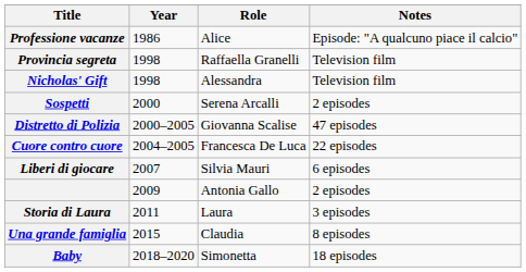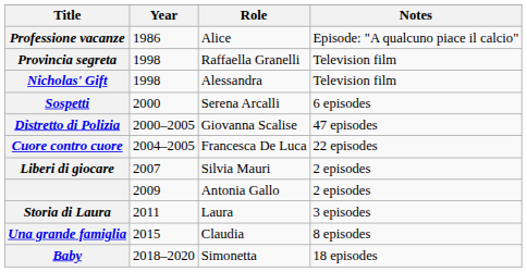 <table class="wikitable">
 <tr>
 </tr>
 <tr>
 <th>Title</th>
 <th>Year</th>
 <th>Role</th>
 <th>Notes</th>
 </tr>
 <tr>
 <th><em>Professione vacanze</em></th>
 <td>1986</td>
 <td>Alice</td>
 <td>Episode: "A qualcuno piace il calcio"</td>
 </tr>
 <tr>
 <th><em>Provincia segreta</em></th>
 <td>1998</td>
 <td>Raffaella Granelli</td>
 <td>Television film</td>
 </tr>
 <tr>
 <th><em><a href='#'>Nicholas' Gift</a></em></th>
 <td>1998</td>
 <td>Alessandra</td>
 <td>Television film</td>
 </tr>
 <tr>
 <th><em><a href='#'>Sospetti</a></em></th>
 <td>2000</td>
 <td>Serena Arcalli</td>
-<td>2 episodes</td>
+<td>6 episodes</td>
 </tr>
 <tr>
 <th><em><a href='#'>Distretto di Polizia</a></em></th>
 <td>2000–2005</td>
 <td>Giovanna Scalise</td>
 <td>47 episodes</td>
 </tr>
 <tr>
 <th><em><a href='#'>Cuore contro cuore</a></em></th>
 <td>2004–2005</td>
 <td>Francesca De Luca</td>
 <td>22 episodes</td>
 </tr>
 <tr>
 <th><em>Liberi di giocare</em></th>
 <td>2007</td>
 <td>Silvia Mauri</td>
-<td>6 episodes</td>
+<td>2 episodes</td>
 </tr>
 <tr>
 <th><em></em></th>
 <td>2009</td>
 <td>Antonia Gallo</td>
 <td>2 episodes</td>
 </tr>
 <tr>
 <th><em>Storia di Laura</em></th>
 <td>2011</td>
 <td>Laura</td>
 <td>3 episodes</td>
 </tr>
 <tr>
 <th><em><a href='#'>Una grande famiglia</a></em></th>
 <td>2015</td>
 <td>Claudia</td>
 <td>8 episodes</td>
 </tr>
 <tr>
 <th><em><a href='#'>Baby</a></em></th>
 <td>2018–2020</td>
 <td>Simonetta</td>
 <td>18 episodes</td>
 </tr>
 </table>
